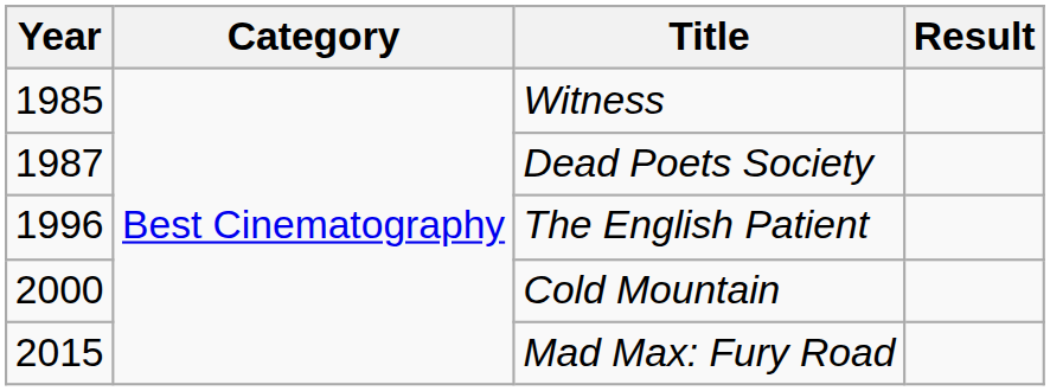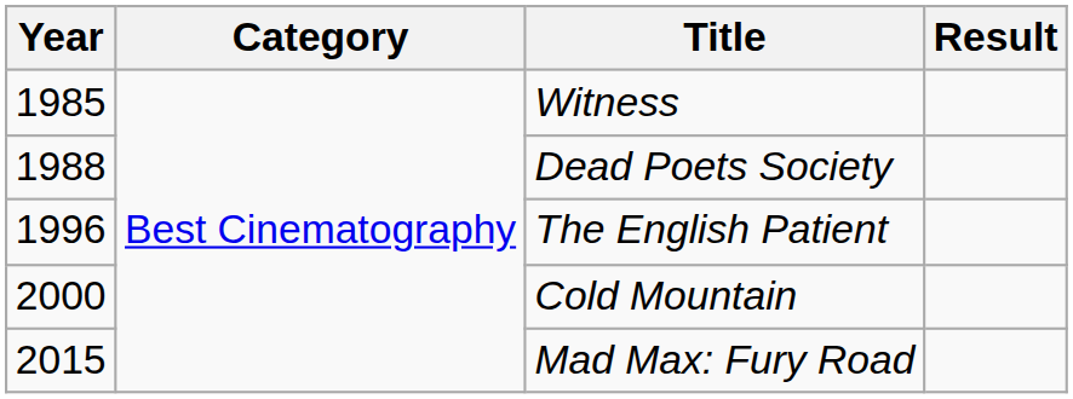 <table class="wikitable">
 <tr>
 <th>Year</th>
 <th>Category</th>
 <th>Title</th>
 <th>Result</th>
 </tr>
 <tr>
 <td>1985</td>
 <td rowspan=5><a href='#'>Best Cinematography</a></td>
 <td><em>Witness</em></td>
 <td></td>
 </tr>
 <tr>
-<td>1987</td>
+<td>1988</td>
 <td><em>Dead Poets Society</em></td>
 <td></td>
 </tr>
 <tr>
 <td>1996</td>
 <td><em>The English Patient</em></td>
 <td></td>
 </tr>
 <tr>
 <td>2000</td>
 <td><em>Cold Mountain</em></td>
 <td></td>
 </tr>
 <tr>
 <td>2015</td>
 <td><em>Mad Max: Fury Road</em></td>
 <td></td>
 </tr>
 </table>
